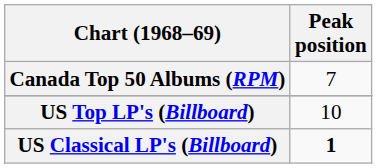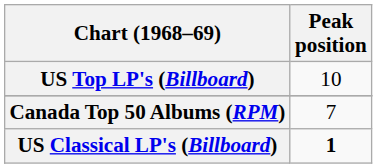 <table class="wikitable sortable plainrowheaders" style="text-align:center;">
 <tr>
 <th scope="col">Chart (1968–69)</th>
 <th scope="col">Peak<br>position</th>
 </tr>
 <tr>
-<th scope="row">Canada Top 50 Albums (<em><a href='#'>RPM</a></em>)</th>
-<td>7</td>
+<th scope="row">US <a href='#'>Top LP's</a> (<em><a href='#'>Billboard</a></em>)</th>
+<td>10</td>
 </tr>
 <tr>
 </tr>
 <tr>
-<th scope="row">US <a href='#'>Top LP's</a> (<em><a href='#'>Billboard</a></em>)</th>
-<td>10</td>
+<th scope="row">Canada Top 50 Albums (<em><a href='#'>RPM</a></em>)</th>
+<td>7</td>
 </tr>
 <tr>
 <th scope="row">US <a href='#'>Classical LP's</a> (<em><a href='#'>Billboard</a></em>)</th>
 <td><strong>1</strong></td>
 </tr>
 </table>
